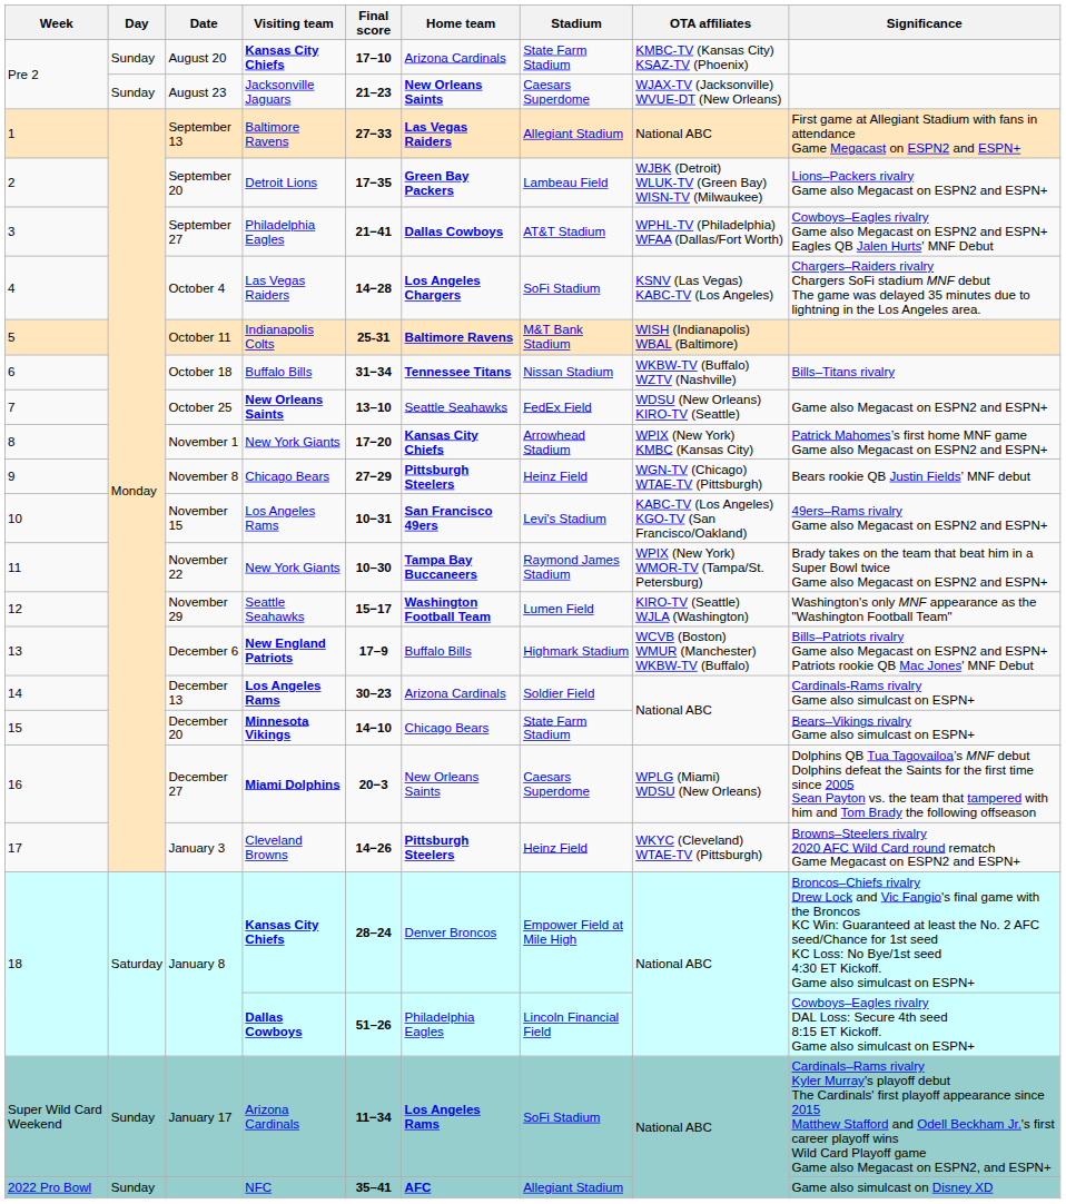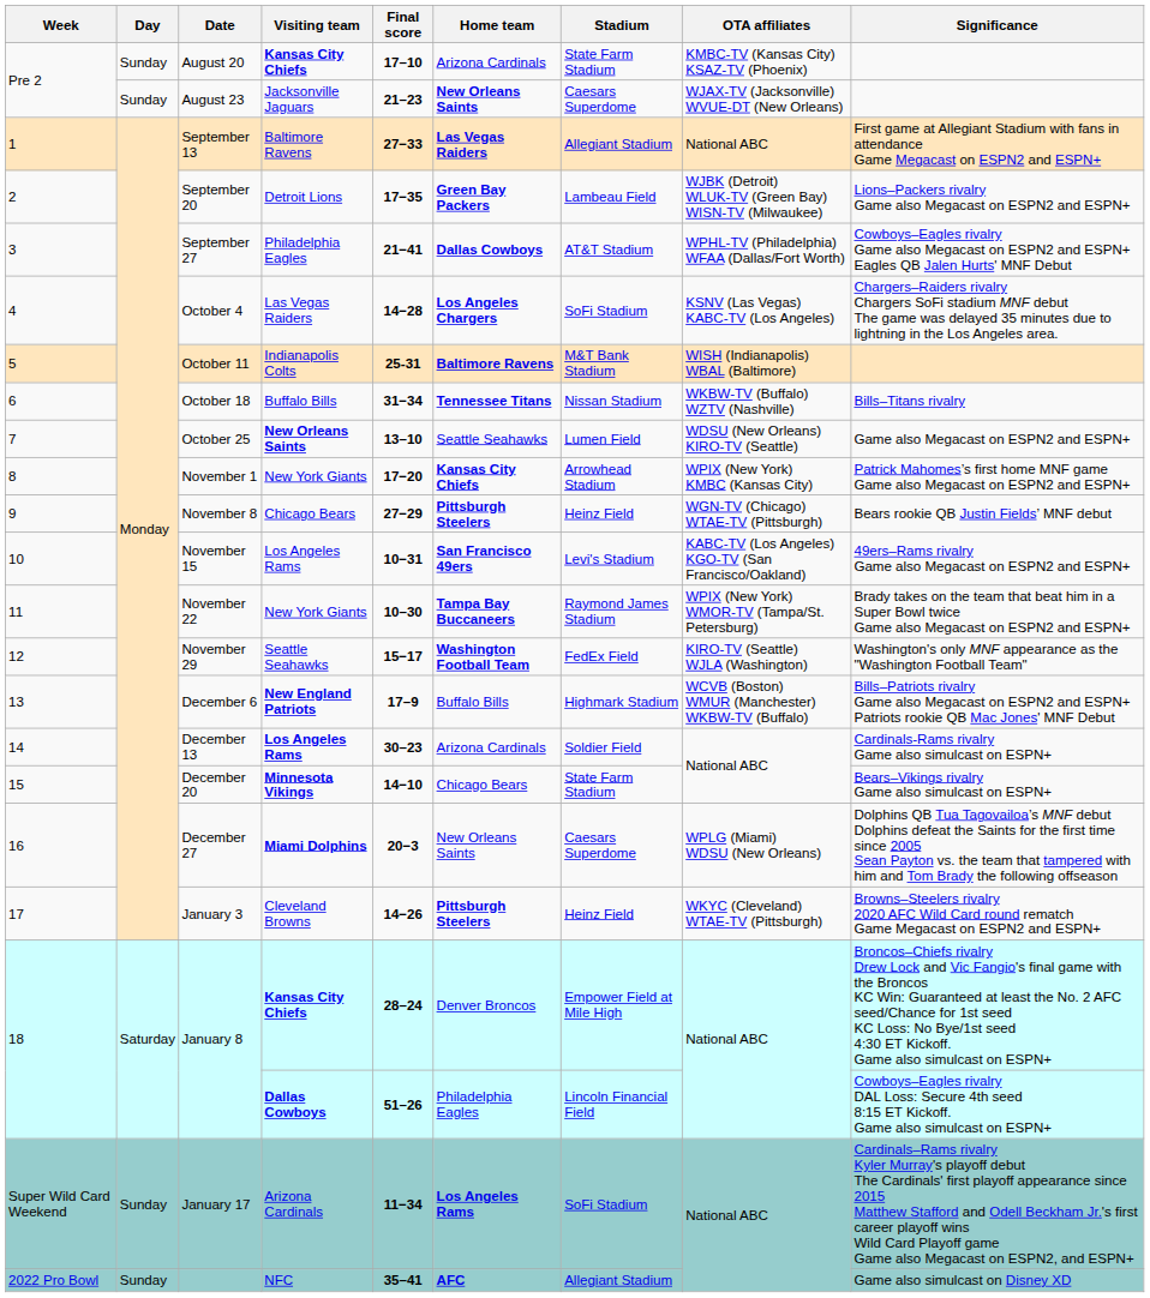 <table class="wikitable" style="font-size: 95%;">
 <tr>
 <th>Week</th>
 <th>Day</th>
 <th>Date</th>
 <th>Visiting team</th>
 <th>Final score</th>
 <th>Home team</th>
 <th>Stadium</th>
 <th>OTA affiliates</th>
 <th>Significance</th>
 </tr>
 <tr>
 <td rowspan="2">Pre 2</td>
 <td>Sunday</td>
 <td>August 20</td>
 <td><strong><a href='#'>Kansas City Chiefs</a></strong></td>
 <td align="center"><strong>17–10</strong></td>
 <td><a href='#'>Arizona Cardinals</a></td>
 <td><a href='#'>State Farm Stadium</a></td>
 <td><a href='#'>KMBC-TV</a> (Kansas City)<br><a href='#'>KSAZ-TV</a> (Phoenix)</td>
 <td></td>
 </tr>
 <tr>
 <td>Sunday</td>
 <td>August 23</td>
 <td><a href='#'>Jacksonville Jaguars</a></td>
 <td align="center"><strong>21–23</strong></td>
 <td><strong><a href='#'>New Orleans Saints</a></strong></td>
 <td><a href='#'>Caesars Superdome</a></td>
 <td><a href='#'>WJAX-TV</a> (Jacksonville)<br><a href='#'>WVUE-DT</a> (New Orleans)</td>
 <td></td>
 </tr>
 <tr -- bgcolor="#FFE6BD">
 <td>1</td>
 <td rowspan="17">Monday</td>
 <td>September 13</td>
 <td><a href='#'>Baltimore Ravens</a></td>
 <td align="center"><strong>27−33</strong></td>
 <td><strong><a href='#'>Las Vegas Raiders</a></strong></td>
 <td><a href='#'>Allegiant Stadium</a></td>
 <td>National ABC</td>
 <td>First game at Allegiant Stadium with fans in attendance <br>Game <a href='#'>Megacast</a> on <a href='#'>ESPN2</a> and <a href='#'>ESPN+</a></td>
 </tr>
 <tr>
 <td>2</td>
 <td>September 20</td>
 <td><a href='#'>Detroit Lions</a></td>
 <td align="center"><strong>17−35</strong></td>
 <td><strong><a href='#'>Green Bay Packers</a></strong></td>
 <td><a href='#'>Lambeau Field</a></td>
 <td><a href='#'>WJBK</a> (Detroit)<br><a href='#'>WLUK-TV</a> (Green Bay)<br><a href='#'>WISN-TV</a> (Milwaukee)</td>
 <td><a href='#'>Lions–Packers rivalry</a> <br>Game also Megacast on ESPN2 and ESPN+</td>
 </tr>
 <tr>
 <td>3</td>
 <td>September 27</td>
 <td><a href='#'>Philadelphia Eagles</a></td>
 <td align="center"><strong>21−41</strong></td>
 <td><strong><a href='#'>Dallas Cowboys</a></strong></td>
 <td><a href='#'>AT&T Stadium</a></td>
 <td><a href='#'>WPHL-TV</a> (Philadelphia)<br><a href='#'>WFAA</a> (Dallas/Fort Worth)</td>
 <td><a href='#'>Cowboys–Eagles rivalry</a> <br>Game also Megacast on ESPN2 and ESPN+<br>Eagles QB <a href='#'>Jalen Hurts</a>' MNF Debut</td>
 </tr>
 <tr>
 <td>4</td>
 <td>October 4</td>
 <td><a href='#'>Las Vegas Raiders</a></td>
 <td align="center"><strong>14−28</strong></td>
 <td><strong><a href='#'>Los Angeles Chargers</a></strong></td>
 <td><a href='#'>SoFi Stadium</a></td>
 <td><a href='#'>KSNV</a> (Las Vegas)<br><a href='#'>KABC-TV</a> (Los Angeles)</td>
 <td><a href='#'>Chargers–Raiders rivalry</a> <br>Chargers SoFi stadium <em>MNF</em> debut <br> The game was delayed 35 minutes due to lightning in the Los Angeles area.</td>
 </tr>
 <tr -- bgcolor="#FFE6BD">
 <td>5</td>
 <td>October 11</td>
 <td><a href='#'>Indianapolis Colts</a></td>
 <td align="center"><strong>25-31</strong></td>
 <td><strong><a href='#'>Baltimore Ravens</a></strong></td>
 <td><a href='#'>M&T Bank Stadium</a></td>
 <td><a href='#'>WISH</a> (Indianapolis)<br><a href='#'>WBAL</a> (Baltimore)</td>
 <td></td>
 </tr>
 <tr>
 <td>6</td>
 <td>October 18</td>
 <td><a href='#'>Buffalo Bills</a></td>
 <td align="center"><strong>31−34</strong></td>
 <td><strong><a href='#'>Tennessee Titans</a></strong></td>
 <td><a href='#'>Nissan Stadium</a></td>
 <td><a href='#'>WKBW-TV</a> (Buffalo)<br><a href='#'>WZTV</a> (Nashville)</td>
 <td><a href='#'>Bills–Titans rivalry</a></td>
 </tr>
 <tr>
 <td>7</td>
 <td>October 25</td>
 <td><strong><a href='#'>New Orleans Saints</a></strong></td>
 <td align="center"><strong>13–10</strong></td>
 <td><a href='#'>Seattle Seahawks</a></td>
-<td><a href='#'>FedEx Field</a></td>
+<td><a href='#'>Lumen Field</a></td>
 <td><a href='#'>WDSU</a> (New Orleans)<br><a href='#'>KIRO-TV</a> (Seattle)</td>
 <td>Game also Megacast on ESPN2 and ESPN+</td>
 </tr>
 <tr>
 <td>8</td>
 <td>November 1</td>
 <td><a href='#'>New York Giants</a></td>
 <td align="center"><strong>17−20</strong></td>
 <td><strong><a href='#'>Kansas City Chiefs</a></strong></td>
 <td><a href='#'>Arrowhead Stadium</a></td>
 <td><a href='#'>WPIX</a> (New York)<br><a href='#'>KMBC</a> (Kansas City)</td>
 <td><a href='#'>Patrick Mahomes</a>’s first home MNF game<br>Game also Megacast on ESPN2 and ESPN+</td>
 </tr>
 <tr>
 <td>9</td>
 <td>November 8</td>
 <td><a href='#'>Chicago Bears</a></td>
 <td align="center"><strong>27−29</strong></td>
 <td><strong><a href='#'>Pittsburgh Steelers</a></strong></td>
 <td><a href='#'>Heinz Field</a></td>
 <td><a href='#'>WGN-TV</a> (Chicago)<br><a href='#'>WTAE-TV</a> (Pittsburgh)</td>
 <td>Bears rookie QB <a href='#'>Justin Fields</a>’ MNF debut</td>
 </tr>
 <tr>
 <td>10</td>
 <td>November 15</td>
 <td><a href='#'>Los Angeles Rams</a></td>
 <td align="center"><strong>10−31</strong></td>
 <td><strong><a href='#'>San Francisco 49ers</a></strong></td>
 <td><a href='#'>Levi's Stadium</a></td>
 <td><a href='#'>KABC-TV</a> (Los Angeles)<br><a href='#'>KGO-TV</a> (San Francisco/Oakland)</td>
 <td><a href='#'>49ers–Rams rivalry</a><br>Game also Megacast on ESPN2 and ESPN+</td>
 </tr>
 <tr>
 <td>11</td>
 <td>November 22</td>
 <td><a href='#'>New York Giants</a></td>
 <td align="center"><strong>10–30</strong></td>
 <td><strong><a href='#'>Tampa Bay Buccaneers</a></strong></td>
 <td><a href='#'>Raymond James Stadium</a></td>
 <td><a href='#'>WPIX</a> (New York)<br><a href='#'>WMOR-TV</a> (Tampa/St. Petersburg)</td>
 <td>Brady takes on the team that beat him in a Super Bowl twice<br>Game also Megacast on ESPN2 and ESPN+</td>
 </tr>
 <tr>
 <td>12</td>
 <td>November 29</td>
 <td><a href='#'>Seattle Seahawks</a></td>
 <td align="center"><strong>15−17</strong></td>
 <td><strong><a href='#'>Washington Football Team</a></strong></td>
-<td><a href='#'>Lumen Field</a></td>
+<td><a href='#'>FedEx Field</a></td>
 <td><a href='#'>KIRO-TV</a> (Seattle)<br><a href='#'>WJLA</a> (Washington)</td>
 <td>Washington's only <em>MNF</em> appearance as the "Washington Football Team"</td>
 </tr>
 <tr>
 <td>13</td>
 <td>December 6</td>
 <td><strong><a href='#'>New England Patriots</a></strong></td>
 <td align="center"><strong>17–9</strong></td>
 <td><a href='#'>Buffalo Bills</a></td>
 <td><a href='#'>Highmark Stadium</a></td>
 <td><a href='#'>WCVB</a> (Boston)<br><a href='#'>WMUR</a> (Manchester)<br><a href='#'>WKBW-TV</a> (Buffalo)</td>
 <td><a href='#'>Bills–Patriots rivalry</a><br>Game also Megacast on ESPN2 and ESPN+<br>Patriots rookie QB <a href='#'>Mac Jones</a>' MNF Debut</td>
 </tr>
 <tr>
 <td>14</td>
 <td>December 13</td>
 <td><strong><a href='#'>Los Angeles Rams</a></strong></td>
 <td align="center"><strong>30–23</strong></td>
 <td><a href='#'>Arizona Cardinals</a></td>
 <td><a href='#'>Soldier Field</a></td>
 <td rowspan="2">National ABC</td>
 <td><a href='#'>Cardinals-Rams rivalry</a><br>Game also simulcast on ESPN+</td>
 </tr>
 <tr>
 <td>15</td>
 <td>December 20</td>
 <td><strong><a href='#'>Minnesota Vikings</a></strong></td>
 <td align="center"><strong>14−10</strong></td>
 <td><a href='#'>Chicago Bears</a></td>
 <td><a href='#'>State Farm Stadium</a></td>
 <td><a href='#'>Bears–Vikings rivalry</a><br>Game also simulcast on ESPN+</td>
 </tr>
 <tr>
 <td>16</td>
 <td>December 27</td>
 <td><strong><a href='#'>Miami Dolphins</a></strong></td>
 <td align="center"><strong>20−3</strong></td>
 <td><a href='#'>New Orleans Saints</a></td>
 <td><a href='#'>Caesars Superdome</a></td>
 <td><a href='#'>WPLG</a> (Miami)<br><a href='#'>WDSU</a> (New Orleans)</td>
 <td>Dolphins QB <a href='#'>Tua Tagovailoa</a>’s <em>MNF</em> debut<br>Dolphins defeat the Saints for the first time since <a href='#'>2005</a><br><a href='#'>Sean Payton</a> vs. the team that <a href='#'>tampered</a> with him and <a href='#'>Tom Brady</a> the following offseason</td>
 </tr>
 <tr>
 <td>17</td>
 <td>January 3</td>
 <td><a href='#'>Cleveland Browns</a></td>
 <td align="center"><strong>14−26</strong></td>
 <td><strong><a href='#'>Pittsburgh Steelers</a></strong></td>
 <td><a href='#'>Heinz Field</a></td>
 <td><a href='#'>WKYC</a> (Cleveland)<br><a href='#'>WTAE-TV</a> (Pittsburgh)</td>
 <td><a href='#'>Browns–Steelers rivalry</a><br><a href='#'>2020 AFC Wild Card round</a> rematch<br>Game Megacast on ESPN2 and ESPN+</td>
 </tr>
 <tr bgcolor="#ccffff">
 <td rowspan="2">18</td>
 <td rowspan="2">Saturday</td>
 <td rowspan="2">January 8</td>
 <td><strong><a href='#'>Kansas City Chiefs</a></strong></td>
 <td align="center"><strong>28–24</strong></td>
 <td><a href='#'>Denver Broncos</a></td>
 <td><a href='#'>Empower Field at Mile High</a></td>
 <td rowspan="2">National ABC</td>
 <td><a href='#'>Broncos–Chiefs rivalry</a><br><a href='#'>Drew Lock</a> and <a href='#'>Vic Fangio</a>'s final game with the Broncos<br>KC Win: Guaranteed at least the No. 2 AFC seed/Chance for 1st seed<br>KC Loss: No Bye/1st seed<br>4:30 ET Kickoff.<br>Game also simulcast on ESPN+</td>
 </tr>
 <tr bgcolor="#ccffff">
 <td><strong><a href='#'>Dallas Cowboys</a></strong></td>
 <td align="center"><strong>51–26</strong></td>
 <td><a href='#'>Philadelphia Eagles</a></td>
 <td><a href='#'>Lincoln Financial Field</a></td>
 <td><a href='#'>Cowboys–Eagles rivalry</a><br>DAL Loss: Secure 4th seed<br>8:15 ET Kickoff.<br>Game also simulcast on ESPN+</td>
 </tr>
 <tr bgcolor="96cdcd">
 <td>Super Wild Card Weekend</td>
 <td>Sunday</td>
 <td>January 17</td>
 <td><a href='#'>Arizona Cardinals</a></td>
 <td align="center"><strong>11−34</strong></td>
 <td><strong><a href='#'>Los Angeles Rams</a></strong></td>
 <td><a href='#'>SoFi Stadium</a></td>
 <td rowspan="2">National ABC</td>
 <td><a href='#'>Cardinals–Rams rivalry</a><br><a href='#'>Kyler Murray</a>'s playoff debut<br>The Cardinals' first playoff appearance since <a href='#'>2015</a><br><a href='#'>Matthew Stafford</a> and <a href='#'>Odell Beckham Jr.</a>'s first career playoff wins<br>Wild Card Playoff game<br>Game also Megacast on ESPN2, and ESPN+</td>
 </tr>
 <tr bgcolor="96cdcd">
 <td><a href='#'>2022 Pro Bowl</a></td>
 <td>Sunday</td>
 <td></td>
 <td><a href='#'>NFC</a></td>
 <td align="center"><strong>35–41</strong></td>
 <td><strong><a href='#'>AFC</a></strong></td>
 <td><a href='#'>Allegiant Stadium</a></td>
 <td>Game also simulcast on <a href='#'>Disney XD</a></td>
 </tr>
 </table>
